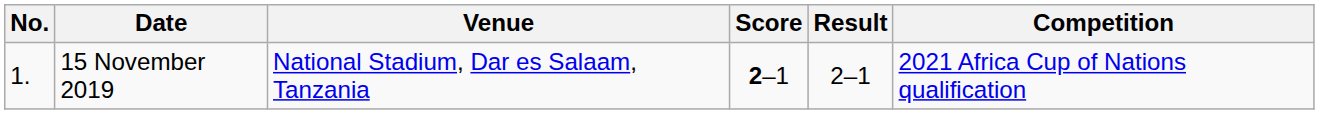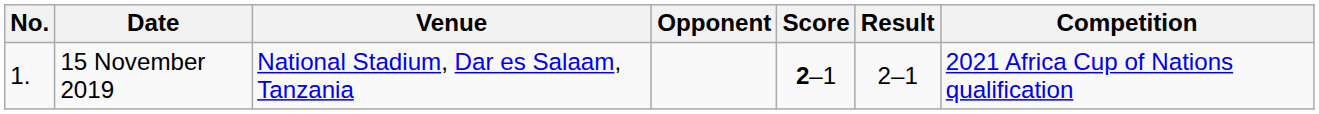 <table class="wikitable">
 <tr>
 <th>No.</th>
 <th>Date</th>
 <th>Venue</th>
+<th>Opponent</th>
 <th>Score</th>
 <th>Result</th>
 <th>Competition</th>
 </tr>
 <tr>
 <td>1.</td>
 <td>15 November 2019</td>
 <td><a href='#'>National Stadium</a>, <a href='#'>Dar es Salaam</a>, <a href='#'>Tanzania</a></td>
+<td></td>
 <td align=center><strong>2</strong>–1</td>
 <td align=center>2–1</td>
 <td><a href='#'>2021 Africa Cup of Nations qualification</a></td>
 </tr>
 </table>
